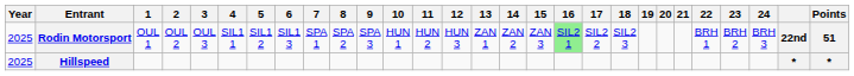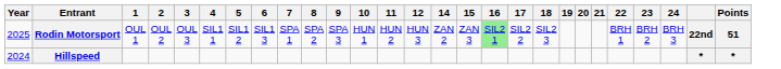 <table class="wikitable" style="text-align:center; font-size:85%">
 <tr>
 <th>Year</th>
 <th>Entrant</th>
 <th>1</th>
 <th>2</th>
 <th>3</th>
 <th>4</th>
 <th>5</th>
 <th>6</th>
 <th>7</th>
 <th>8</th>
 <th>9</th>
 <th>10</th>
 <th>11</th>
 <th>12</th>
-<th>13</th>
 <th>14</th>
 <th>15</th>
 <th>16</th>
 <th>17</th>
 <th>18</th>
 <th>19</th>
 <th>20</th>
 <th>21</th>
 <th>22</th>
 <th>23</th>
 <th>24</th>
 <th></th>
 <th>Points</th>
 </tr>
 <tr>
 <td><a href='#'>2025</a></td>
 <th nowrap><a href='#'>Rodin Motorsport</a></th>
 <td><a href='#'>OUL<br>1</a></td>
 <td><a href='#'>OUL<br>2</a></td>
 <td><a href='#'>OUL<br>3</a></td>
 <td><a href='#'>SIL1<br>1</a></td>
 <td><a href='#'>SIL1<br>2</a></td>
 <td><a href='#'>SIL1<br>3</a></td>
 <td><a href='#'>SPA<br>1</a></td>
 <td><a href='#'>SPA<br>2</a></td>
 <td><a href='#'>SPA<br>3</a></td>
 <td><a href='#'>HUN<br>1</a></td>
 <td><a href='#'>HUN<br>2</a></td>
 <td><a href='#'>HUN<br>3</a></td>
-<td><a href='#'>ZAN<br>1</a></td>
 <td><a href='#'>ZAN<br>2</a></td>
 <td><a href='#'>ZAN<br>3</a></td>
 <td style="background: lightgreen;"><a href='#'>SIL2<br>1</a></td>
 <td><a href='#'>SIL2<br>2</a></td>
 <td><a href='#'>SIL2<br>3</a></td>
 <td></td>
 <td></td>
 <td></td>
 <td><a href='#'>BRH<br>1</a></td>
 <td><a href='#'>BRH<br>2</a></td>
 <td><a href='#'>BRH<br>3</a></td>
 <th>22nd</th>
 <th>51</th>
 </tr>
 <tr>
-<td><a href='#'>2025</a></td>
+<td><a href='#'>2024</a></td>
 <th nowrap><a href='#'>Hillspeed</a></th>
-<td></td>
 <td></td>
 <td></td>
 <td></td>
 <td></td>
 <td></td>
 <td></td>
 <td></td>
 <td></td>
 <td></td>
 <td></td>
 <td></td>
 <td></td>
 <td></td>
 <td></td>
 <td></td>
 <td></td>
 <td></td>
 <td></td>
 <td></td>
 <td></td>
 <td></td>
 <td></td>
 <td></td>
 <th>*</th>
 <th>*</th>
 </tr>
 </table>
